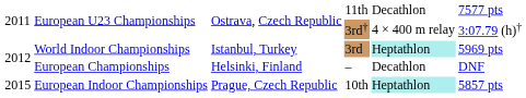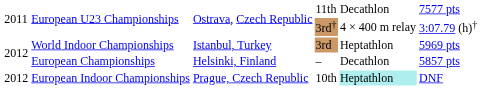 <table>
 <tr>
 <td rowspan=2>2011</td>
 <td rowspan=2><a href='#'>European U23 Championships</a></td>
 <td rowspan=2><a href='#'>Ostrava</a>, <a href='#'>Czech Republic</a></td>
 <td>11th</td>
 <td>Decathlon</td>
 <td><a href='#'>7577 pts</a></td>
 </tr>
 <tr>
 <td bgcolor="cc9966">3rd<sup>†</sup></td>
 <td>4 × 400 m relay</td>
 <td><a href='#'>3:07.79</a> (h)<sup>†</sup></td>
 </tr>
 <tr>
 <td rowspan=2>2012</td>
 <td><a href='#'>World Indoor Championships</a></td>
 <td><a href='#'>Istanbul, Turkey</a></td>
 <td bgcolor="cc9966">3rd</td>
-<td style="background: paleturquoise;">Heptathlon</td>
+<td>Heptathlon</td>
 <td><a href='#'>5969 pts</a></td>
 </tr>
 <tr>
 <td><a href='#'>European Championships</a></td>
 <td><a href='#'>Helsinki, Finland</a></td>
 <td>–</td>
 <td>Decathlon</td>
-<td><a href='#'>DNF</a></td>
+<td><a href='#'>5857 pts</a></td>
 </tr>
 <tr>
-<td>2015</td>
+<td>2012</td>
 <td><a href='#'>European Indoor Championships</a></td>
 <td><a href='#'>Prague, Czech Republic</a></td>
 <td>10th</td>
 <td style="background: paleturquoise;">Heptathlon</td>
-<td><a href='#'>5857 pts</a></td>
+<td><a href='#'>DNF</a></td>
 </tr>
 <tr>
 </tr>
 </table>
